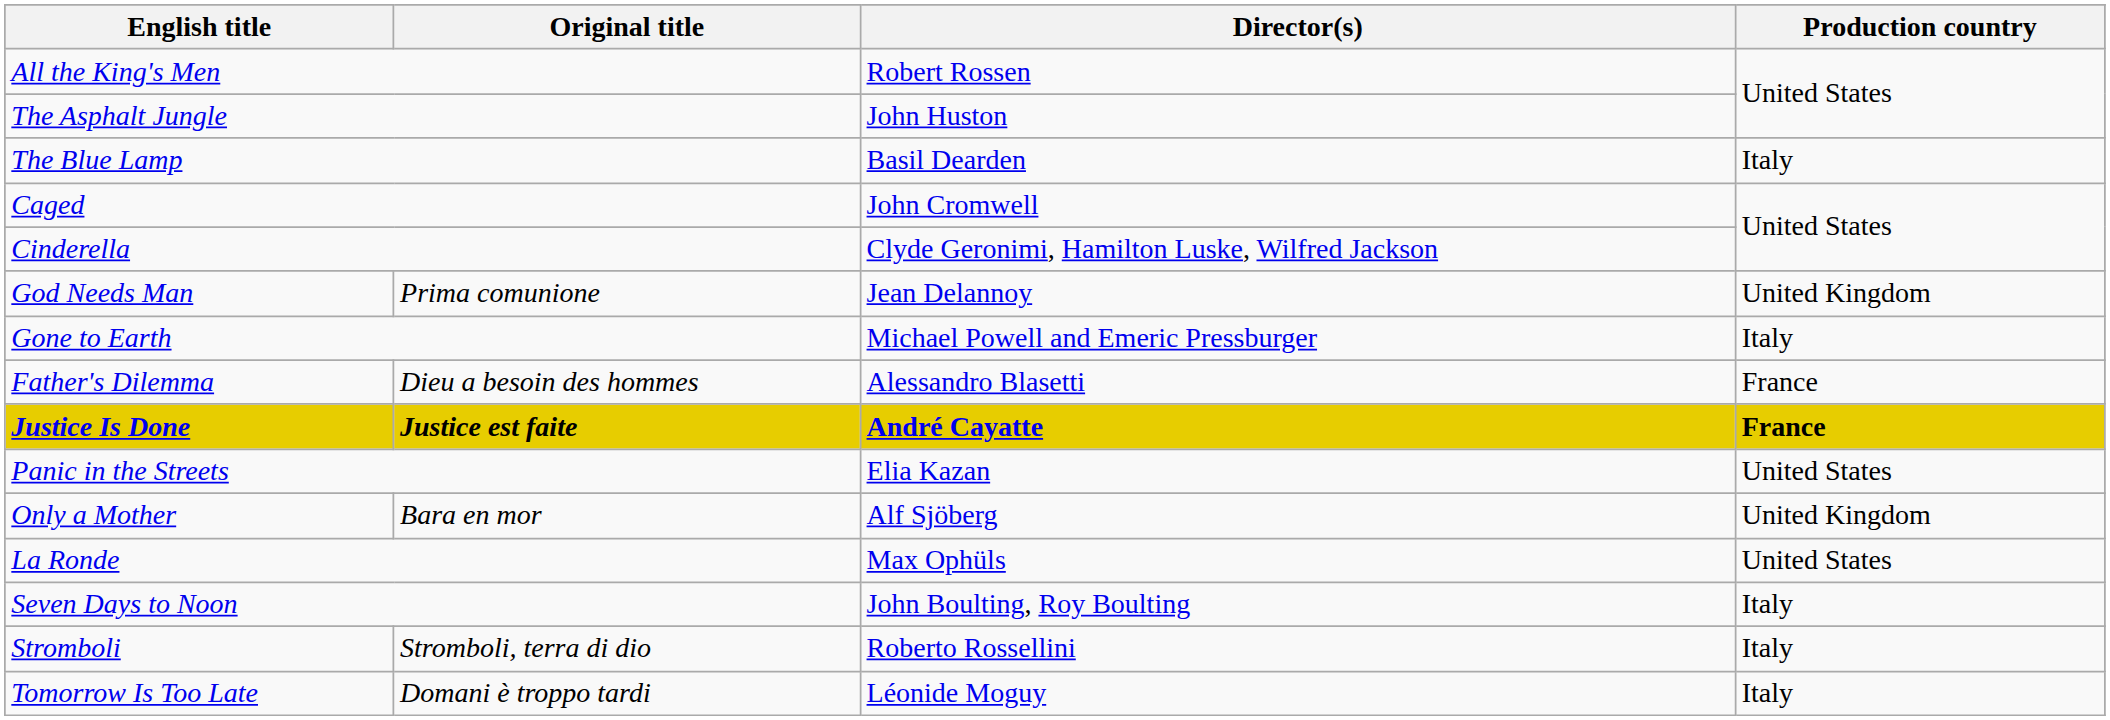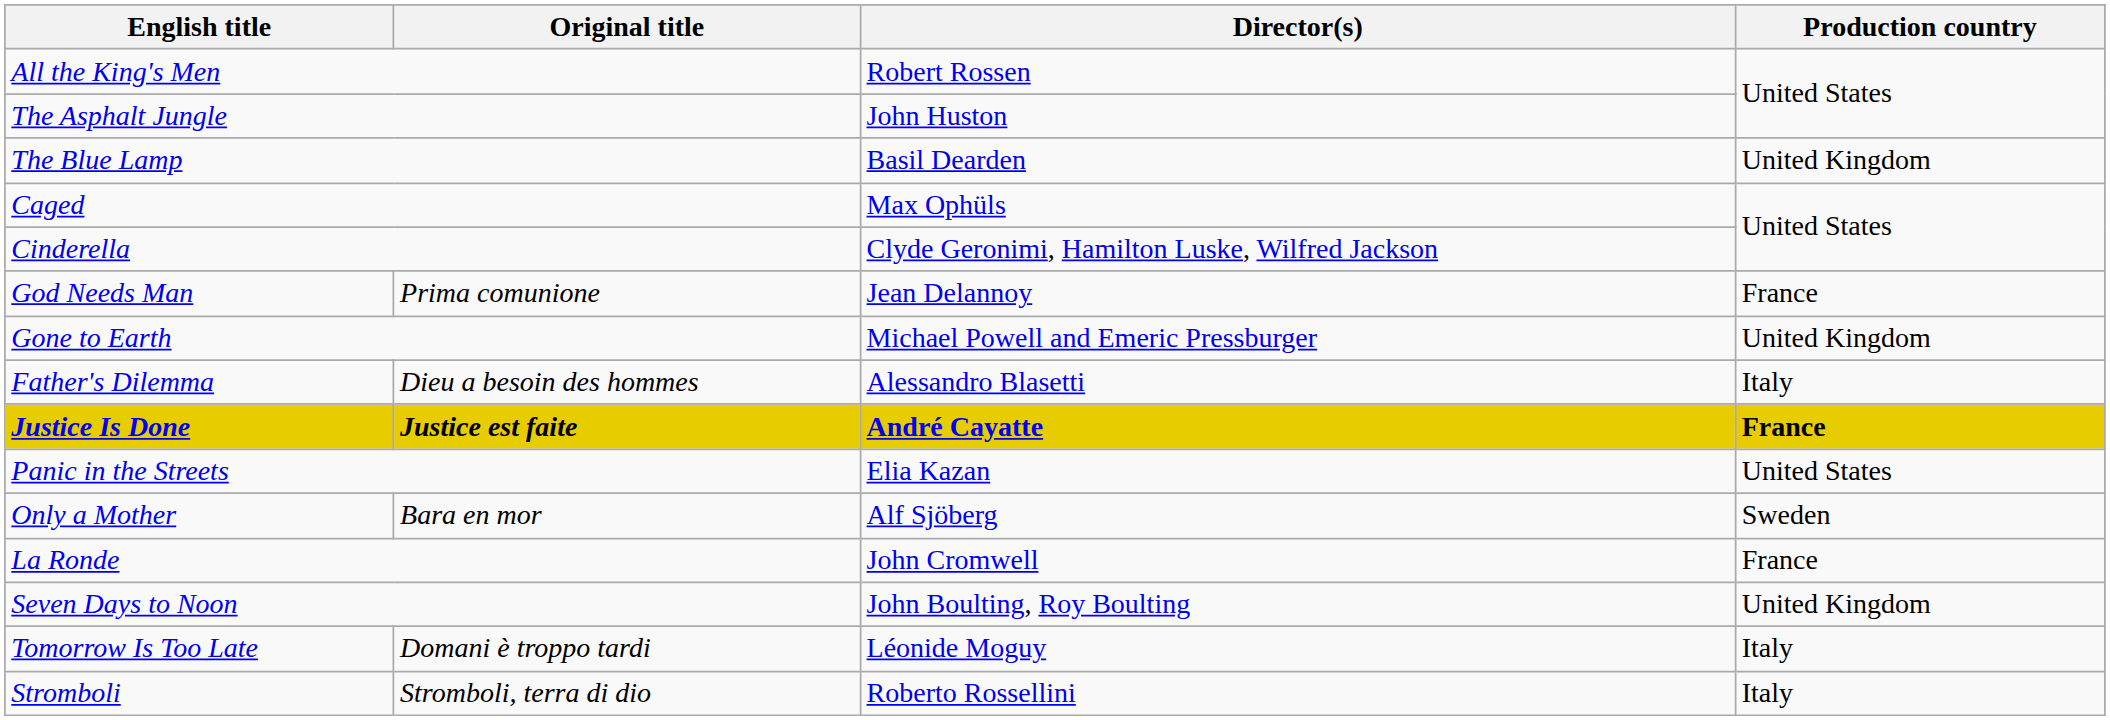 <table class="wikitable" width="95%">
 <tr>
 <th>English title</th>
 <th>Original title</th>
 <th>Director(s)</th>
 <th>Production country</th>
 </tr>
 <tr>
 <td colspan="2"><em><a href='#'>All the King's Men</a></em></td>
 <td><a href='#'>Robert Rossen</a></td>
 <td rowspan="2">United States</td>
 </tr>
 <tr>
 <td colspan="2"><em><a href='#'>The Asphalt Jungle</a></em></td>
 <td><a href='#'>John Huston</a></td>
 </tr>
 <tr>
 <td colspan="2"><em><a href='#'>The Blue Lamp</a></em></td>
 <td><a href='#'>Basil Dearden</a></td>
-<td>Italy</td>
+<td>United Kingdom</td>
 </tr>
 <tr>
 <td colspan="2"><em><a href='#'>Caged</a></em></td>
-<td><a href='#'>John Cromwell</a></td>
+<td><a href='#'>Max Ophüls</a></td>
 <td rowspan="2">United States</td>
 </tr>
 <tr>
 <td colspan="2"><em><a href='#'>Cinderella</a></em></td>
 <td><a href='#'>Clyde Geronimi</a>, <a href='#'>Hamilton Luske</a>, <a href='#'>Wilfred Jackson</a></td>
 </tr>
 <tr>
 <td><em><a href='#'>God Needs Man</a></em></td>
 <td><em>Prima comunione</em></td>
 <td><a href='#'>Jean Delannoy</a></td>
-<td>United Kingdom</td>
+<td>France</td>
 </tr>
 <tr>
 <td colspan="2"><em><a href='#'>Gone to Earth</a></em></td>
 <td><a href='#'>Michael Powell and Emeric Pressburger</a></td>
-<td>Italy</td>
+<td>United Kingdom</td>
 </tr>
 <tr>
 <td><em><a href='#'>Father's Dilemma</a></em></td>
 <td><em>Dieu a besoin des hommes</em></td>
 <td><a href='#'>Alessandro Blasetti</a></td>
-<td>France</td>
+<td>Italy</td>
 </tr>
 <tr style="background:#E7CD00;">
 <td><strong><em><a href='#'>Justice Is Done</a></em></strong></td>
 <td><strong><em>Justice est faite</em></strong></td>
 <td><strong><a href='#'>André Cayatte</a></strong></td>
 <td><strong>France</strong></td>
 </tr>
 <tr>
 <td colspan="2"><em><a href='#'>Panic in the Streets</a></em></td>
 <td><a href='#'>Elia Kazan</a></td>
 <td>United States</td>
 </tr>
 <tr>
 <td><em><a href='#'>Only a Mother</a></em></td>
 <td><em>Bara en mor</em></td>
 <td><a href='#'>Alf Sjöberg</a></td>
-<td>United Kingdom</td>
+<td>Sweden</td>
 </tr>
 <tr>
 <td colspan="2"><em><a href='#'>La Ronde</a></em></td>
-<td><a href='#'>Max Ophüls</a></td>
-<td>United States</td>
+<td><a href='#'>John Cromwell</a></td>
+<td>France</td>
 </tr>
 <tr>
 <td colspan="2"><em><a href='#'>Seven Days to Noon</a></em></td>
 <td><a href='#'>John Boulting</a>, <a href='#'>Roy Boulting</a></td>
+<td>United Kingdom</td>
+</tr>
+<tr>
+<td><em><a href='#'>Tomorrow Is Too Late</a></em></td>
+<td><em>Domani è troppo tardi</em></td>
+<td><a href='#'>Léonide Moguy</a></td>
 <td>Italy</td>
 </tr>
 <tr>
 <td><em><a href='#'>Stromboli</a></em></td>
 <td><em>Stromboli, terra di dio</em></td>
 <td><a href='#'>Roberto Rossellini</a></td>
 <td>Italy</td>
 </tr>
-<tr>
-<td><em><a href='#'>Tomorrow Is Too Late</a></em></td>
-<td><em>Domani è troppo tardi</em></td>
-<td><a href='#'>Léonide Moguy</a></td>
-<td>Italy</td>
-</tr>
 </table>
